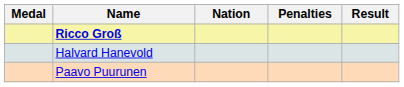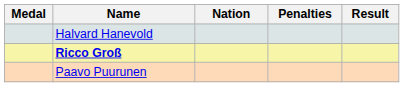 <table class=wikitable style="border:1px solid #AAAAAA;font-size:90%">
 <tr bgcolor="#E4E4E4">
 <th style="border-bottom:1px solid #AAAAAA" width=50>Medal</th>
 <th style="border-bottom:1px solid #AAAAAA" width=160>Name</th>
 <th style="border-bottom:1px solid #AAAAAA" width=80>Nation</th>
 <th style="border-bottom:1px solid #AAAAAA" width=80>Penalties</th>
 <th style="border-bottom:1px solid #AAAAAA" width=60>Result</th>
 </tr>
-<tr bgcolor="#F7F6A8">
+<tr bgcolor="#DCE5E5">
 <td align="center"></td>
-<td><strong><a href='#'>Ricco Groß</a></strong></td>
+<td><a href='#'>Halvard Hanevold</a></td>
 <td align="center"></td>
 <td align="center"></td>
 <td align="right"></td>
 </tr>
-<tr bgcolor="#DCE5E5">
+<tr bgcolor="#F7F6A8">
 <td align="center"></td>
-<td><a href='#'>Halvard Hanevold</a></td>
+<td><strong><a href='#'>Ricco Groß</a></strong></td>
 <td align="center"></td>
 <td align="center"></td>
 <td align="right"></td>
 </tr>
 <tr bgcolor="#FFDAB9">
 <td align="center"></td>
 <td><a href='#'>Paavo Puurunen</a></td>
 <td align="center"></td>
 <td align="center"></td>
 <td align="right"></td>
 </tr>
 </table>
